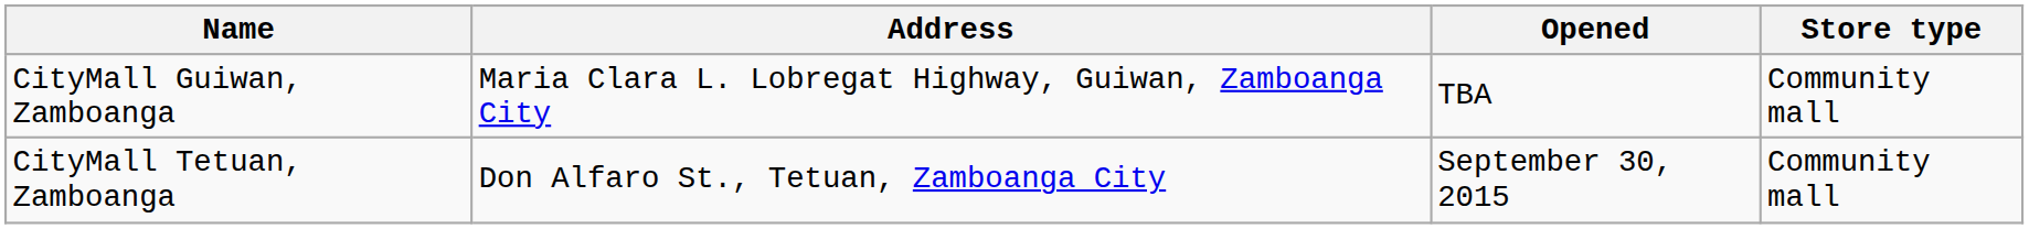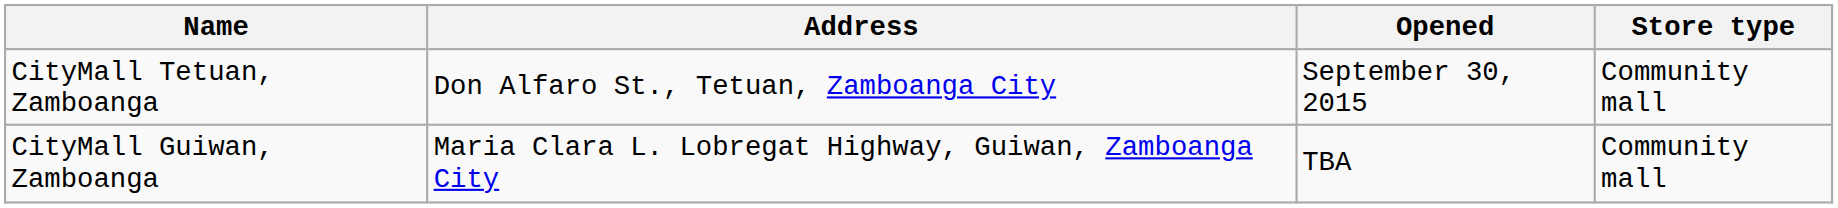 <table class="wikitable">
 <tr>
 <th>Name</th>
 <th>Address</th>
 <th>Opened</th>
 <th>Store type</th>
 </tr>
 <tr>
+<td>CityMall Tetuan, Zamboanga</td>
+<td>Don Alfaro St., Tetuan, <a href='#'>Zamboanga City</a></td>
+<td>September 30, 2015</td>
+<td>Community mall</td>
+</tr>
+<tr>
 <td>CityMall Guiwan, Zamboanga</td>
 <td>Maria Clara L. Lobregat Highway, Guiwan, <a href='#'>Zamboanga City</a></td>
 <td>TBA</td>
 <td>Community mall</td>
 </tr>
-<tr>
-<td>CityMall Tetuan, Zamboanga</td>
-<td>Don Alfaro St., Tetuan, <a href='#'>Zamboanga City</a></td>
-<td>September 30, 2015</td>
-<td>Community mall</td>
-</tr>
 </table>
